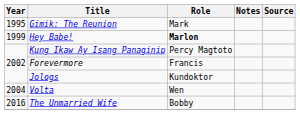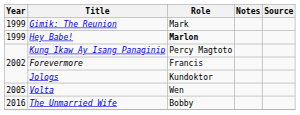 <table class="wikitable sortable" >
 <tr>
 <th>Year</th>
 <th>Title</th>
 <th>Role</th>
 <th class="unsortable">Notes </th>
 <th class="unsortable">Source </th>
 </tr>
 <tr>
-<td>1995</td>
+<td>1999</td>
 <td><em><a href='#'>Gimik: The Reunion</a></em></td>
 <td>Mark</td>
 <td></td>
 <td></td>
 </tr>
 <tr>
 <td>1999</td>
 <td><em><a href='#'>Hey Babe!</a></em></td>
 <td><strong>Marlon</strong></td>
 <td></td>
 <td></td>
 </tr>
 <tr>
 <td rowspan="3">2002</td>
 <td><em><a href='#'>Kung Ikaw Ay Isang Panaginip</a></em></td>
 <td>Percy Magtoto</td>
 <td></td>
 <td></td>
 </tr>
 <tr>
 <td><em>Forevermore</em></td>
 <td>Francis</td>
 <td></td>
 <td></td>
 </tr>
 <tr>
 <td><em><a href='#'>Jologs</a></em></td>
 <td>Kundoktor</td>
 <td></td>
 <td></td>
 </tr>
 <tr>
-<td>2004</td>
+<td>2005</td>
 <td><em><a href='#'>Volta</a></em></td>
 <td>Wen</td>
 <td></td>
 <td></td>
 </tr>
 <tr>
 <td>2016</td>
 <td><em><a href='#'>The Unmarried Wife</a></em></td>
 <td>Bobby</td>
 <td></td>
 <td></td>
 </tr>
 <tr>
 </tr>
 </table>
